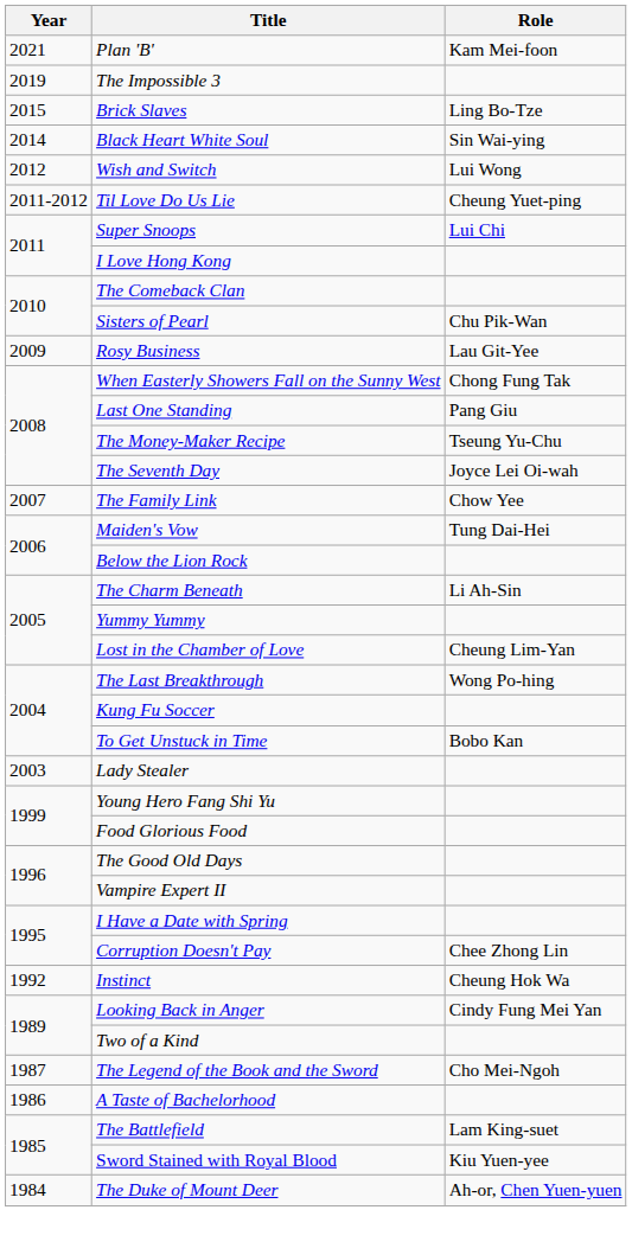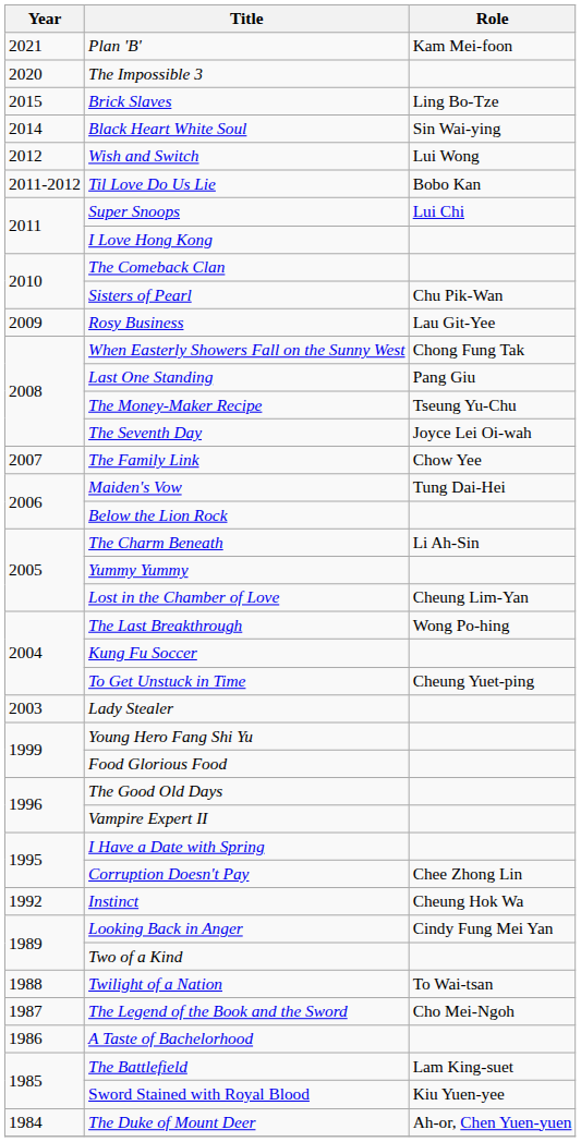 <table class="wikitable sortable" style="font-size: 95%;">
 <tr>
 <th>Year</th>
 <th>Title</th>
 <th>Role</th>
 </tr>
 <tr>
 <td>2021</td>
 <td><em>Plan 'B' </em></td>
 <td>Kam Mei-foon</td>
 </tr>
 <tr>
-<td>2019</td>
+<td>2020</td>
 <td><em>The Impossible 3</em></td>
 <td></td>
 </tr>
 <tr>
 <td>2015</td>
 <td><em><a href='#'>Brick Slaves</a></em></td>
 <td>Ling Bo-Tze</td>
 </tr>
 <tr>
 <td>2014</td>
 <td><em><a href='#'>Black Heart White Soul</a></em></td>
 <td>Sin Wai-ying</td>
 </tr>
 <tr>
 <td>2012</td>
 <td><em><a href='#'>Wish and Switch</a></em></td>
 <td>Lui Wong</td>
 </tr>
 <tr>
 <td>2011-2012</td>
 <td><em><a href='#'>Til Love Do Us Lie</a></em></td>
-<td>Cheung Yuet-ping</td>
+<td>Bobo Kan</td>
 </tr>
 <tr>
 <td rowspan="2">2011</td>
 <td><em><a href='#'>Super Snoops</a></em></td>
 <td><a href='#'>Lui Chi</a></td>
 </tr>
 <tr>
 <td><em><a href='#'>I Love Hong Kong</a></em></td>
 <td></td>
 </tr>
 <tr>
 <td rowspan="2">2010</td>
 <td><em><a href='#'>The Comeback Clan</a></em></td>
 <td></td>
 </tr>
 <tr>
 <td><em><a href='#'>Sisters of Pearl</a></em></td>
 <td>Chu Pik-Wan</td>
 </tr>
 <tr>
 <td>2009</td>
 <td><em><a href='#'>Rosy Business</a></em></td>
 <td>Lau Git-Yee</td>
 </tr>
 <tr>
 <td rowspan="4">2008</td>
 <td><em><a href='#'>When Easterly Showers Fall on the Sunny West</a></em></td>
 <td>Chong Fung Tak</td>
 </tr>
 <tr>
 <td><em><a href='#'>Last One Standing</a></em></td>
 <td>Pang Giu</td>
 </tr>
 <tr>
 <td><em><a href='#'>The Money-Maker Recipe</a></em></td>
 <td>Tseung Yu-Chu</td>
 </tr>
 <tr>
 <td><em><a href='#'>The Seventh Day</a></em></td>
 <td>Joyce Lei Oi-wah</td>
 </tr>
 <tr>
 <td>2007</td>
 <td><em><a href='#'>The Family Link</a></em></td>
 <td>Chow Yee</td>
 </tr>
 <tr>
 <td rowspan="2">2006</td>
 <td><em><a href='#'>Maiden's Vow</a></em></td>
 <td>Tung Dai-Hei</td>
 </tr>
 <tr>
 <td><em><a href='#'>Below the Lion Rock</a></em></td>
 <td></td>
 </tr>
 <tr>
 <td rowspan="3">2005</td>
 <td><em><a href='#'>The Charm Beneath</a></em></td>
 <td>Li Ah-Sin</td>
 </tr>
 <tr>
 <td><em><a href='#'>Yummy Yummy</a></em></td>
 <td></td>
 </tr>
 <tr>
 <td><em><a href='#'>Lost in the Chamber of Love</a></em></td>
 <td>Cheung Lim-Yan</td>
 </tr>
 <tr>
 <td rowspan="3">2004</td>
 <td><em><a href='#'>The Last Breakthrough</a></em></td>
 <td>Wong Po-hing</td>
 </tr>
 <tr>
 <td><em><a href='#'>Kung Fu Soccer</a></em></td>
 <td></td>
 </tr>
 <tr>
 <td><em><a href='#'>To Get Unstuck in Time</a></em></td>
-<td>Bobo Kan</td>
+<td>Cheung Yuet-ping</td>
 </tr>
 <tr>
 <td>2003</td>
 <td><em>Lady Stealer</em></td>
 <td></td>
 </tr>
 <tr>
 <td rowspan="2">1999</td>
 <td><em>Young Hero Fang Shi Yu</em></td>
 <td></td>
 </tr>
 <tr>
 <td><em>Food Glorious Food</em></td>
 <td></td>
 </tr>
 <tr>
 <td rowspan="2">1996</td>
 <td><em>The Good Old Days</em></td>
 <td></td>
 </tr>
 <tr>
 <td><em>Vampire Expert II</em></td>
 <td></td>
 </tr>
 <tr>
 <td rowspan="2">1995</td>
 <td><em><a href='#'>I Have a Date with Spring</a></em></td>
 <td></td>
 </tr>
 <tr>
 <td><em><a href='#'>Corruption Doesn't Pay</a></em></td>
 <td>Chee Zhong Lin</td>
 </tr>
 <tr>
 <td>1992</td>
 <td><em><a href='#'>Instinct</a></em></td>
 <td>Cheung Hok Wa</td>
 </tr>
 <tr>
 <td rowspan="2">1989</td>
 <td><em><a href='#'>Looking Back in Anger</a></em></td>
 <td>Cindy Fung Mei Yan</td>
 </tr>
 <tr>
 <td><em>Two of a Kind</em></td>
 <td></td>
 </tr>
 <tr>
+<td>1988</td>
+<td><em><a href='#'>Twilight of a Nation</a></em></td>
+<td>To Wai-tsan</td>
+</tr>
+<tr>
 <td>1987</td>
 <td><em><a href='#'>The Legend of the Book and the Sword</a></em></td>
 <td>Cho Mei-Ngoh</td>
 </tr>
 <tr>
 <td>1986</td>
 <td><em><a href='#'>A Taste of Bachelorhood</a></em></td>
 <td></td>
 </tr>
 <tr>
 <td rowspan="2">1985</td>
 <td><em><a href='#'>The Battlefield</a></em></td>
 <td>Lam King-suet</td>
 </tr>
 <tr>
 <td><a href='#'>Sword Stained with Royal Blood</a></td>
 <td>Kiu Yuen-yee</td>
 </tr>
 <tr>
 <td>1984</td>
 <td><em><a href='#'>The Duke of Mount Deer</a></em></td>
 <td>Ah-or, <a href='#'>Chen Yuen-yuen</a></td>
 </tr>
 <tr>
 </tr>
 </table>
